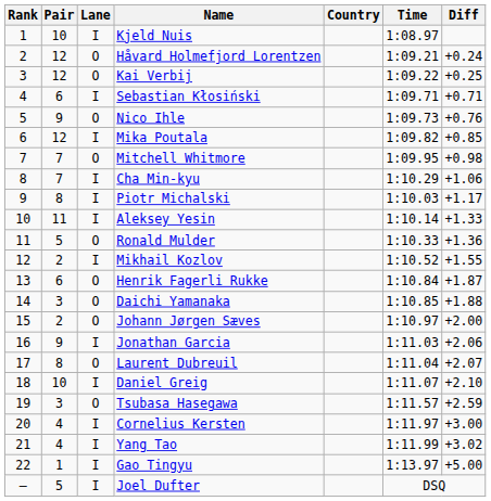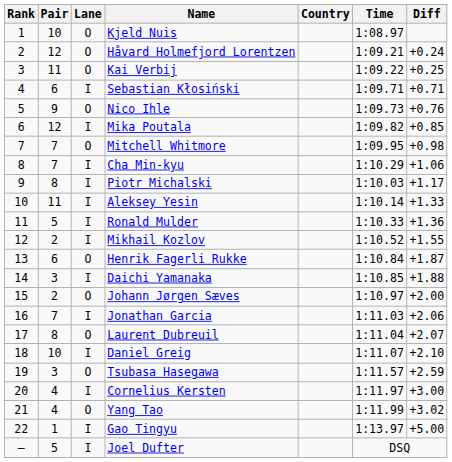 <table class="wikitable sortable" style="text-align:center">
 <tr>
 <th>Rank</th>
 <th>Pair</th>
 <th>Lane</th>
 <th>Name</th>
 <th>Country</th>
 <th>Time</th>
 <th>Diff</th>
 </tr>
 <tr>
 <td>1</td>
 <td>10</td>
-<td>I</td>
+<td>O</td>
 <td align=left><a href='#'>Kjeld Nuis</a></td>
 <td align=left></td>
 <td>1:08.97</td>
 <td></td>
 </tr>
 <tr>
 <td>2</td>
 <td>12</td>
 <td>O</td>
 <td align=left><a href='#'>Håvard Holmefjord Lorentzen</a></td>
 <td align=left></td>
 <td>1:09.21</td>
 <td>+0.24</td>
 </tr>
 <tr>
 <td>3</td>
-<td>12</td>
+<td>11</td>
 <td>O</td>
 <td align=left><a href='#'>Kai Verbij</a></td>
 <td align=left></td>
 <td>1:09.22</td>
 <td>+0.25</td>
 </tr>
 <tr>
 <td>4</td>
 <td>6</td>
 <td>I</td>
 <td align=left><a href='#'>Sebastian Kłosiński</a></td>
 <td align=left></td>
 <td>1:09.71</td>
 <td>+0.71</td>
 </tr>
 <tr>
 <td>5</td>
 <td>9</td>
 <td>O</td>
 <td align=left><a href='#'>Nico Ihle</a></td>
 <td align=left></td>
 <td>1:09.73</td>
 <td>+0.76</td>
 </tr>
 <tr>
 <td>6</td>
 <td>12</td>
 <td>I</td>
 <td align=left><a href='#'>Mika Poutala</a></td>
 <td align=left></td>
 <td>1:09.82</td>
 <td>+0.85</td>
 </tr>
 <tr>
 <td>7</td>
 <td>7</td>
 <td>O</td>
 <td align=left><a href='#'>Mitchell Whitmore</a></td>
 <td align=left></td>
 <td>1:09.95</td>
 <td>+0.98</td>
 </tr>
 <tr>
 <td>8</td>
 <td>7</td>
 <td>I</td>
 <td align=left><a href='#'>Cha Min-kyu</a></td>
 <td align=left></td>
 <td>1:10.29</td>
 <td>+1.06</td>
 </tr>
 <tr>
 <td>9</td>
 <td>8</td>
 <td>I</td>
 <td align=left><a href='#'>Piotr Michalski</a></td>
 <td align=left></td>
 <td>1:10.03</td>
 <td>+1.17</td>
 </tr>
 <tr>
 <td>10</td>
 <td>11</td>
 <td>I</td>
 <td align=left><a href='#'>Aleksey Yesin</a></td>
 <td align=left></td>
 <td>1:10.14</td>
 <td>+1.33</td>
 </tr>
 <tr>
 <td>11</td>
 <td>5</td>
-<td>O</td>
+<td>I</td>
 <td align=left><a href='#'>Ronald Mulder</a></td>
 <td align=left></td>
 <td>1:10.33</td>
 <td>+1.36</td>
 </tr>
 <tr>
 <td>12</td>
 <td>2</td>
 <td>I</td>
 <td align=left><a href='#'>Mikhail Kozlov</a></td>
 <td align=left></td>
 <td>1:10.52</td>
 <td>+1.55</td>
 </tr>
 <tr>
 <td>13</td>
 <td>6</td>
 <td>O</td>
 <td align=left><a href='#'>Henrik Fagerli Rukke</a></td>
 <td align=left></td>
 <td>1:10.84</td>
 <td>+1.87</td>
 </tr>
 <tr>
 <td>14</td>
 <td>3</td>
-<td>O</td>
+<td>I</td>
 <td align=left><a href='#'>Daichi Yamanaka</a></td>
 <td align=left></td>
 <td>1:10.85</td>
 <td>+1.88</td>
 </tr>
 <tr>
 <td>15</td>
 <td>2</td>
 <td>O</td>
 <td align=left><a href='#'>Johann Jørgen Sæves</a></td>
 <td align=left></td>
 <td>1:10.97</td>
 <td>+2.00</td>
 </tr>
 <tr>
 <td>16</td>
-<td>9</td>
+<td>7</td>
 <td>I</td>
 <td align=left><a href='#'>Jonathan Garcia</a></td>
 <td align=left></td>
 <td>1:11.03</td>
 <td>+2.06</td>
 </tr>
 <tr>
 <td>17</td>
 <td>8</td>
 <td>O</td>
 <td align=left><a href='#'>Laurent Dubreuil</a></td>
 <td align=left></td>
 <td>1:11.04</td>
 <td>+2.07</td>
 </tr>
 <tr>
 <td>18</td>
 <td>10</td>
 <td>I</td>
 <td align=left><a href='#'>Daniel Greig</a></td>
 <td align=left></td>
 <td>1:11.07</td>
 <td>+2.10</td>
 </tr>
 <tr>
 <td>19</td>
 <td>3</td>
 <td>O</td>
 <td align=left><a href='#'>Tsubasa Hasegawa</a></td>
 <td align=left></td>
 <td>1:11.57</td>
 <td>+2.59</td>
 </tr>
 <tr>
 <td>20</td>
 <td>4</td>
 <td>I</td>
 <td align=left><a href='#'>Cornelius Kersten</a></td>
 <td align=left></td>
 <td>1:11.97</td>
 <td>+3.00</td>
 </tr>
 <tr>
 <td>21</td>
 <td>4</td>
-<td>I</td>
+<td>O</td>
 <td align=left><a href='#'>Yang Tao</a></td>
 <td align=left></td>
 <td>1:11.99</td>
 <td>+3.02</td>
 </tr>
 <tr>
 <td>22</td>
 <td>1</td>
 <td>I</td>
 <td align=left><a href='#'>Gao Tingyu</a></td>
 <td align=left></td>
 <td>1:13.97</td>
 <td>+5.00</td>
 </tr>
 <tr>
 <td>–</td>
 <td>5</td>
 <td>I</td>
 <td align=left><a href='#'>Joel Dufter</a></td>
 <td align=left></td>
 <td colspan=2>DSQ</td>
 </tr>
 </table>
